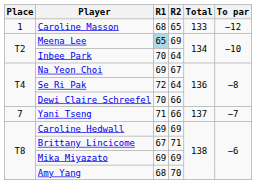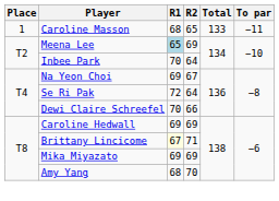 <table class="wikitable">
 <tr>
 <th>Place</th>
 <th>Player</th>
 <th>R1</th>
 <th>R2</th>
 <th>Total</th>
 <th>To par</th>
 </tr>
 <tr>
 <td align=center>1</td>
 <td> <a href='#'>Caroline Masson</a></td>
 <td>68</td>
 <td>65</td>
 <td align=center>133</td>
-<td align=center>−12</td>
+<td align=center>−11</td>
 </tr>
 <tr>
 <td rowspan="2" align=center>T2</td>
 <td> <a href='#'>Meena Lee</a></td>
 <td style="background: lightblue;">65</td>
 <td>69</td>
 <td rowspan="2" align=center>134</td>
 <td rowspan="2" align=center>−10</td>
 </tr>
 <tr>
 <td> <a href='#'>Inbee Park</a></td>
 <td>70</td>
 <td>64</td>
 </tr>
 <tr>
 <td rowspan="3" align=center>T4</td>
 <td> <a href='#'>Na Yeon Choi</a></td>
 <td>69</td>
 <td>67</td>
 <td rowspan="3" align=center>136</td>
 <td rowspan="3" align=center>−8</td>
 </tr>
 <tr>
 <td> <a href='#'>Se Ri Pak</a></td>
 <td>72</td>
 <td>64</td>
 </tr>
 <tr>
 <td> <a href='#'>Dewi Claire Schreefel</a></td>
 <td>70</td>
 <td>66</td>
 </tr>
 <tr>
-<td align=center>7</td>
-<td> <a href='#'>Yani Tseng</a></td>
-<td>71</td>
-<td>66</td>
-<td align=center>137</td>
-<td align=center>−7</td>
-</tr>
-<tr>
 <td rowspan="4" align=center>T8</td>
 <td> <a href='#'>Caroline Hedwall</a></td>
 <td>69</td>
 <td>69</td>
 <td rowspan="4" align=center>138</td>
 <td rowspan="4" align=center>−6</td>
 </tr>
 <tr>
 <td> <a href='#'>Brittany Lincicome</a></td>
-<td>67</td>
+<td style="background: lightyellow;">67</td>
 <td>71</td>
 </tr>
 <tr>
 <td> <a href='#'>Mika Miyazato</a></td>
 <td>69</td>
 <td>69</td>
 </tr>
 <tr>
 <td> <a href='#'>Amy Yang</a></td>
 <td>68</td>
 <td>70</td>
 </tr>
 </table>
